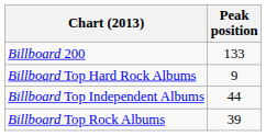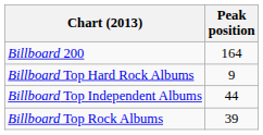 <table class="wikitable sortable" style="text-align:center;">
 <tr>
 <th>Chart (2013)</th>
 <th>Peak<br>position</th>
 </tr>
 <tr>
 <td align="left"><a href='#'><em>Billboard</em> 200</a></td>
-<td>133</td>
+<td>164</td>
 </tr>
 <tr>
 <td align="left"><a href='#'><em>Billboard</em> Top Hard Rock Albums</a></td>
 <td>9</td>
 </tr>
 <tr>
 <td align="left"><a href='#'><em>Billboard</em> Top Independent Albums</a></td>
 <td>44</td>
 </tr>
 <tr>
 <td align="left"><a href='#'><em>Billboard</em> Top Rock Albums</a></td>
 <td>39</td>
 </tr>
 </table>
